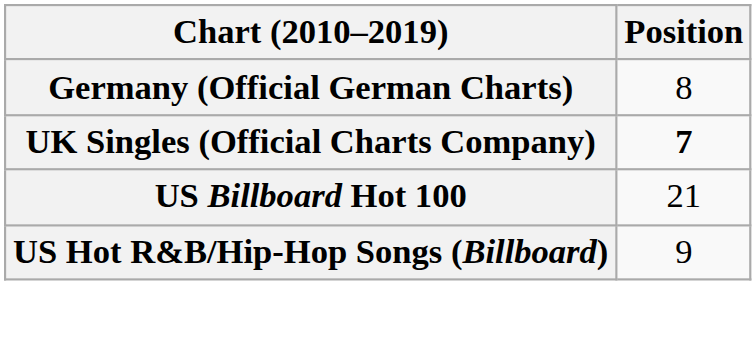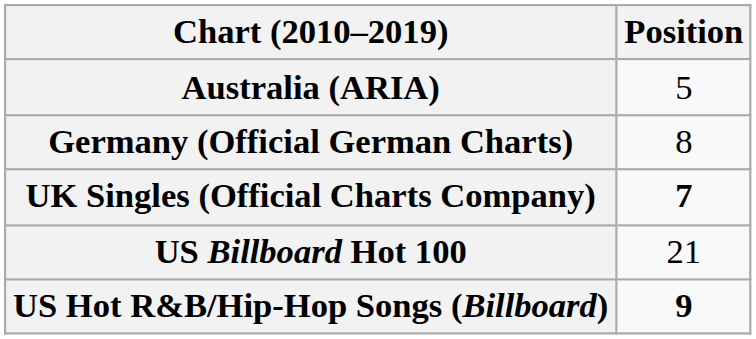 <table class="wikitable sortable plainrowheaders" style="text-align:center;">
 <tr>
 <th scope="col">Chart (2010–2019)</th>
 <th scope="col">Position</th>
+</tr>
+<tr>
+<th scope="row">Australia (ARIA)</th>
+<td>5</td>
 </tr>
 <tr>
 <th scope="row">Germany (Official German Charts)</th>
 <td>8</td>
 </tr>
 <tr>
 <th scope="row">UK Singles (Official Charts Company)</th>
 <td><strong>7</strong></td>
 </tr>
 <tr>
 <th scope="row">US <em>Billboard</em> Hot 100</th>
 <td>21</td>
 </tr>
 <tr>
 <th scope="row">US Hot R&B/Hip-Hop Songs (<em>Billboard</em>)</th>
-<td>9</td>
+<td><strong>9</strong></td>
 </tr>
 </table>
